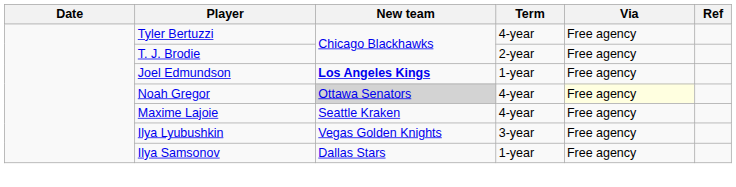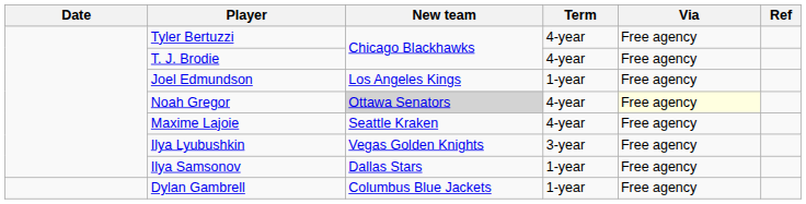 <table class="wikitable">
 <tr style="background:#ddd; text-align:center;">
 <th style="width: 10em;">Date</th>
 <th style="width: 14em;">Player</th>
 <th style="width: 14em;">New team</th>
 <th style="width: 5em;">Term</th>
 <th style="width: 10em;">Via</th>
 <th style="width: 2.5em;">Ref</th>
 </tr>
 <tr>
 <td rowspan="7"></td>
 <td><a href='#'>Tyler Bertuzzi</a></td>
 <td rowspan=2><a href='#'>Chicago Blackhawks</a></td>
 <td>4-year</td>
 <td>Free agency</td>
 <td></td>
 </tr>
 <tr>
 <td><a href='#'>T. J. Brodie</a></td>
-<td>2-year</td>
+<td>4-year</td>
 <td>Free agency</td>
 <td></td>
 </tr>
 <tr>
 <td><a href='#'>Joel Edmundson</a></td>
-<td><strong><a href='#'>Los Angeles Kings</a></strong></td>
+<td><a href='#'>Los Angeles Kings</a></td>
 <td>1-year</td>
 <td>Free agency</td>
 <td></td>
 </tr>
 <tr>
 <td><a href='#'>Noah Gregor</a></td>
 <td style="background: lightgrey;"><a href='#'>Ottawa Senators</a></td>
 <td>4-year</td>
 <td style="background: lightyellow;">Free agency</td>
 <td></td>
 </tr>
 <tr>
 <td><a href='#'>Maxime Lajoie</a></td>
 <td><a href='#'>Seattle Kraken</a></td>
 <td>4-year</td>
 <td>Free agency</td>
 <td></td>
 </tr>
 <tr>
 <td><a href='#'>Ilya Lyubushkin</a></td>
 <td><a href='#'>Vegas Golden Knights</a></td>
 <td>3-year</td>
 <td>Free agency</td>
 <td></td>
 </tr>
 <tr>
 <td><a href='#'>Ilya Samsonov</a></td>
 <td><a href='#'>Dallas Stars</a></td>
 <td>1-year</td>
 <td>Free agency</td>
 <td></td>
 </tr>
+<tr>
+<td></td>
+<td><a href='#'>Dylan Gambrell</a></td>
+<td><a href='#'>Columbus Blue Jackets</a></td>
+<td>1-year</td>
+<td>Free agency</td>
+<td></td>
+</tr>
 </table>
